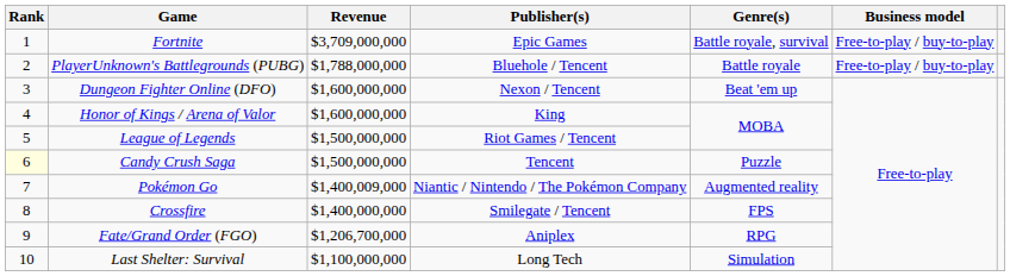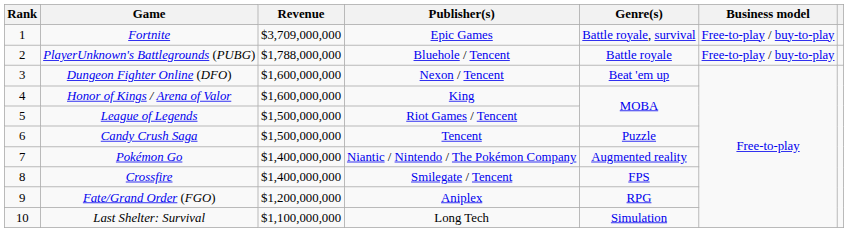 <table class="wikitable sortable" style="text-align:center">
 <tr>
 <th>Rank</th>
 <th>Game</th>
 <th>Revenue</th>
 <th>Publisher(s)</th>
 <th>Genre(s)</th>
 <th>Business model</th>
 <th class="unsortable"></th>
 </tr>
 <tr>
 <td>1</td>
 <td><em><a href='#'>Fortnite</a></em></td>
 <td>$3,709,000,000</td>
 <td><a href='#'>Epic Games</a> </td>
 <td><a href='#'>Battle royale</a>, <a href='#'>survival</a></td>
 <td><a href='#'>Free-to-play</a> / <a href='#'>buy-to-play</a></td>
 <td></td>
 </tr>
 <tr>
 <td>2</td>
 <td><em><a href='#'>PlayerUnknown's Battlegrounds</a></em> (<em>PUBG</em>)</td>
 <td>$1,788,000,000</td>
 <td><a href='#'>Bluehole</a> / <a href='#'>Tencent</a></td>
 <td><a href='#'>Battle royale</a></td>
 <td><a href='#'>Free-to-play</a> / <a href='#'>buy-to-play</a></td>
 <td></td>
 </tr>
 <tr>
 <td>3</td>
 <td><em><a href='#'>Dungeon Fighter Online</a></em> (<em>DFO</em>)</td>
 <td>$1,600,000,000</td>
 <td><a href='#'>Nexon</a> / <a href='#'>Tencent</a></td>
 <td><a href='#'>Beat 'em up</a></td>
 <td rowspan="8"><a href='#'>Free-to-play</a></td>
 <td rowspan="8"></td>
 </tr>
 <tr>
 <td>4</td>
 <td><em><a href='#'>Honor of Kings</a> / <a href='#'>Arena of Valor</a></em></td>
 <td>$1,600,000,000</td>
 <td><a href='#'>King</a> </td>
 <td rowspan="2"><a href='#'>MOBA</a></td>
 </tr>
 <tr>
 <td>5</td>
 <td><em><a href='#'>League of Legends</a></em></td>
 <td>$1,500,000,000</td>
 <td><a href='#'>Riot Games</a> / <a href='#'>Tencent</a></td>
 </tr>
 <tr>
-<td style="background: lightyellow;">6</td>
+<td>6</td>
 <td><em><a href='#'>Candy Crush Saga</a></em></td>
 <td>$1,500,000,000</td>
 <td><a href='#'>Tencent</a></td>
 <td><a href='#'>Puzzle</a></td>
 </tr>
 <tr>
 <td>7</td>
 <td><em><a href='#'>Pokémon Go</a></em></td>
-<td>$1,400,009,000</td>
+<td>$1,400,000,000</td>
 <td><a href='#'>Niantic</a> / <a href='#'>Nintendo</a> / <a href='#'>The Pokémon Company</a></td>
 <td><a href='#'>Augmented reality</a></td>
 </tr>
 <tr>
 <td>8</td>
 <td><em><a href='#'>Crossfire</a></em></td>
 <td>$1,400,000,000</td>
 <td><a href='#'>Smilegate</a> / <a href='#'>Tencent</a></td>
 <td><a href='#'>FPS</a></td>
 </tr>
 <tr>
 <td>9</td>
 <td><em><a href='#'>Fate/Grand Order</a></em> (<em>FGO</em>)</td>
-<td>$1,206,700,000</td>
+<td>$1,200,000,000</td>
 <td><a href='#'>Aniplex</a> </td>
 <td><a href='#'>RPG</a></td>
 </tr>
 <tr>
 <td>10</td>
 <td><em>Last Shelter: Survival</em></td>
 <td>$1,100,000,000</td>
 <td>Long Tech</td>
 <td><a href='#'>Simulation</a></td>
 </tr>
 </table>
